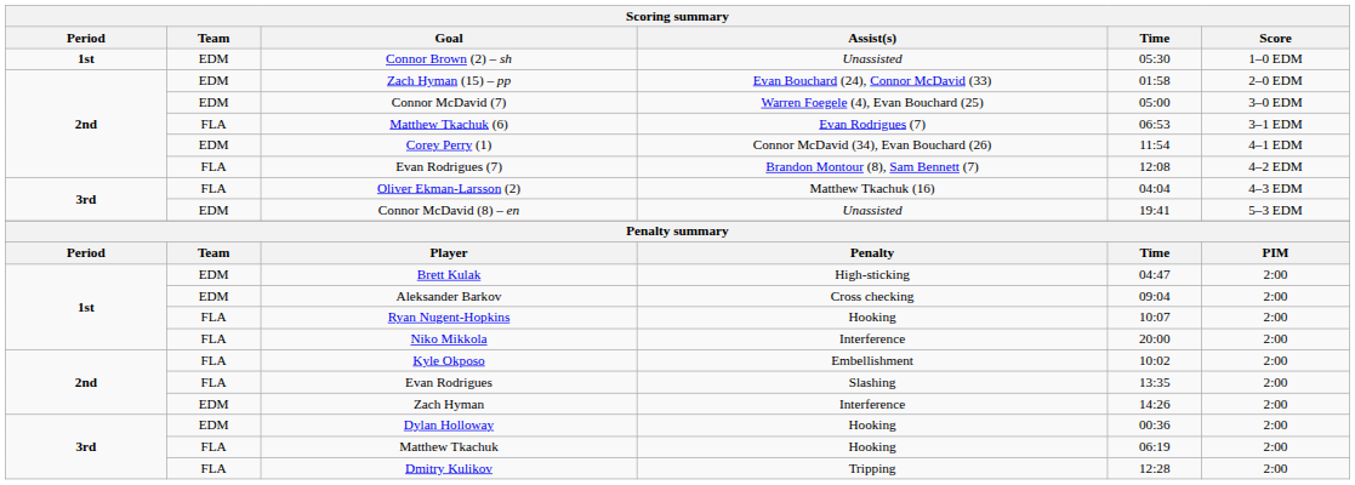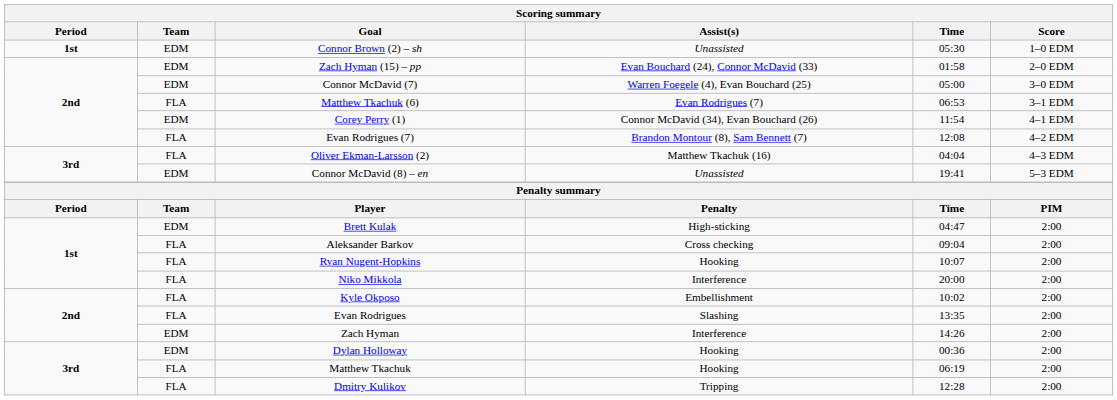 <table style="width:100%;" class="wikitable">
 <tr>
 <th colspan="6">Scoring summary</th>
 </tr>
 <tr>
 <th style="width:12%;">Period</th>
 <th style="width:7%;">Team</th>
 <th style="width:28%;">Goal</th>
 <th style="width:35%;">Assist(s)</th>
 <th style="width:7%;">Time</th>
 <th style="width:11%;">Score</th>
 </tr>
 <tr style="text-align:center;">
 <td rowspan="1"><strong>1st</strong></td>
 <td>EDM</td>
 <td><a href='#'>Connor Brown</a> (2) – <em>sh</em></td>
 <td><em>Unassisted</em></td>
 <td>05:30</td>
 <td>1–0 EDM</td>
 </tr>
 <tr style="text-align:center;">
 <td rowspan="5"><strong>2nd</strong></td>
 <td>EDM</td>
 <td><a href='#'>Zach Hyman</a> (15) – <em>pp</em></td>
 <td><a href='#'>Evan Bouchard</a> (24), <a href='#'>Connor McDavid</a> (33)</td>
 <td>01:58</td>
 <td>2–0 EDM</td>
 </tr>
 <tr style="text-align:center;">
 <td>EDM</td>
 <td>Connor McDavid (7)</td>
 <td><a href='#'>Warren Foegele</a> (4), Evan Bouchard (25)</td>
 <td>05:00</td>
 <td>3–0 EDM</td>
 </tr>
 <tr style="text-align:center;">
 <td>FLA</td>
 <td><a href='#'>Matthew Tkachuk</a> (6)</td>
 <td><a href='#'>Evan Rodrigues</a> (7)</td>
 <td>06:53</td>
 <td>3–1 EDM</td>
 </tr>
 <tr style="text-align:center;">
 <td>EDM</td>
 <td><a href='#'>Corey Perry</a> (1)</td>
 <td>Connor McDavid (34), Evan Bouchard (26)</td>
 <td>11:54</td>
 <td>4–1 EDM</td>
 </tr>
 <tr style="text-align:center;">
 <td>FLA</td>
 <td>Evan Rodrigues (7)</td>
 <td><a href='#'>Brandon Montour</a> (8), <a href='#'>Sam Bennett</a> (7)</td>
 <td>12:08</td>
 <td>4–2 EDM</td>
 </tr>
 <tr style="text-align:center;">
 <td rowspan="2"><strong>3rd</strong></td>
 <td>FLA</td>
 <td><a href='#'>Oliver Ekman-Larsson</a> (2)</td>
 <td>Matthew Tkachuk (16)</td>
 <td>04:04</td>
 <td>4–3 EDM</td>
 </tr>
 <tr style="text-align:center;">
 <td>EDM</td>
 <td>Connor McDavid (8) – <em>en</em></td>
 <td><em>Unassisted</em></td>
 <td>19:41</td>
 <td>5–3 EDM</td>
 </tr>
 <tr style="text-align:center;">
 </tr>
 <tr>
 <th colspan="6">Penalty summary</th>
 </tr>
 <tr>
 <th style="width:12%;">Period</th>
 <th style="width:7%;">Team</th>
 <th style="width:28%;">Player</th>
 <th style="width:35%;">Penalty</th>
 <th style="width:7%;">Time</th>
 <th style="width:11%;">PIM</th>
 </tr>
 <tr style="text-align:center;">
 <td rowspan="4"><strong>1st</strong></td>
 <td>EDM</td>
 <td><a href='#'>Brett Kulak</a></td>
 <td>High-sticking</td>
 <td>04:47</td>
 <td>2:00</td>
 </tr>
 <tr style="text-align:center;">
-<td>EDM</td>
+<td>FLA</td>
 <td>Aleksander Barkov</td>
 <td>Cross checking</td>
 <td>09:04</td>
 <td>2:00</td>
 </tr>
 <tr style="text-align:center;">
 <td>FLA</td>
 <td><a href='#'>Ryan Nugent-Hopkins</a></td>
 <td>Hooking</td>
 <td>10:07</td>
 <td>2:00</td>
 </tr>
 <tr style="text-align:center;">
 <td>FLA</td>
 <td><a href='#'>Niko Mikkola</a></td>
 <td>Interference</td>
 <td>20:00</td>
 <td>2:00</td>
 </tr>
 <tr style="text-align:center;">
 <td rowspan="3"><strong>2nd</strong></td>
 <td>FLA</td>
 <td><a href='#'>Kyle Okposo</a></td>
 <td>Embellishment</td>
 <td>10:02</td>
 <td>2:00</td>
 </tr>
 <tr style="text-align:center;">
 <td>FLA</td>
 <td>Evan Rodrigues</td>
 <td>Slashing</td>
 <td>13:35</td>
 <td>2:00</td>
 </tr>
 <tr style="text-align:center;">
 <td>EDM</td>
 <td>Zach Hyman</td>
 <td>Interference</td>
 <td>14:26</td>
 <td>2:00</td>
 </tr>
 <tr style="text-align:center;">
 <td rowspan="3"><strong>3rd</strong></td>
 <td>EDM</td>
 <td><a href='#'>Dylan Holloway</a></td>
 <td>Hooking</td>
 <td>00:36</td>
 <td>2:00</td>
 </tr>
 <tr style="text-align:center;">
 <td>FLA</td>
 <td>Matthew Tkachuk</td>
 <td>Hooking</td>
 <td>06:19</td>
 <td>2:00</td>
 </tr>
 <tr style="text-align:center;">
 <td>FLA</td>
 <td><a href='#'>Dmitry Kulikov</a></td>
 <td>Tripping</td>
 <td>12:28</td>
 <td>2:00</td>
 </tr>
 </table>
